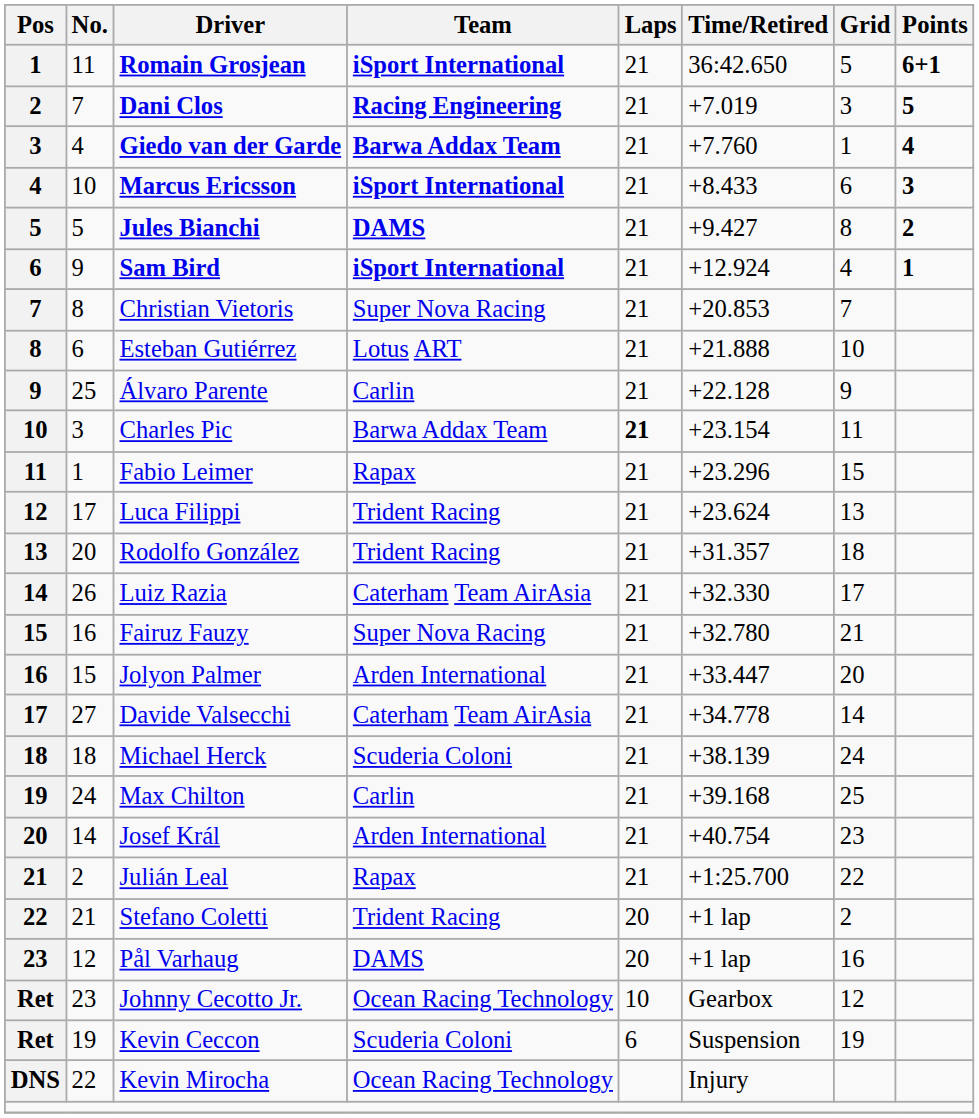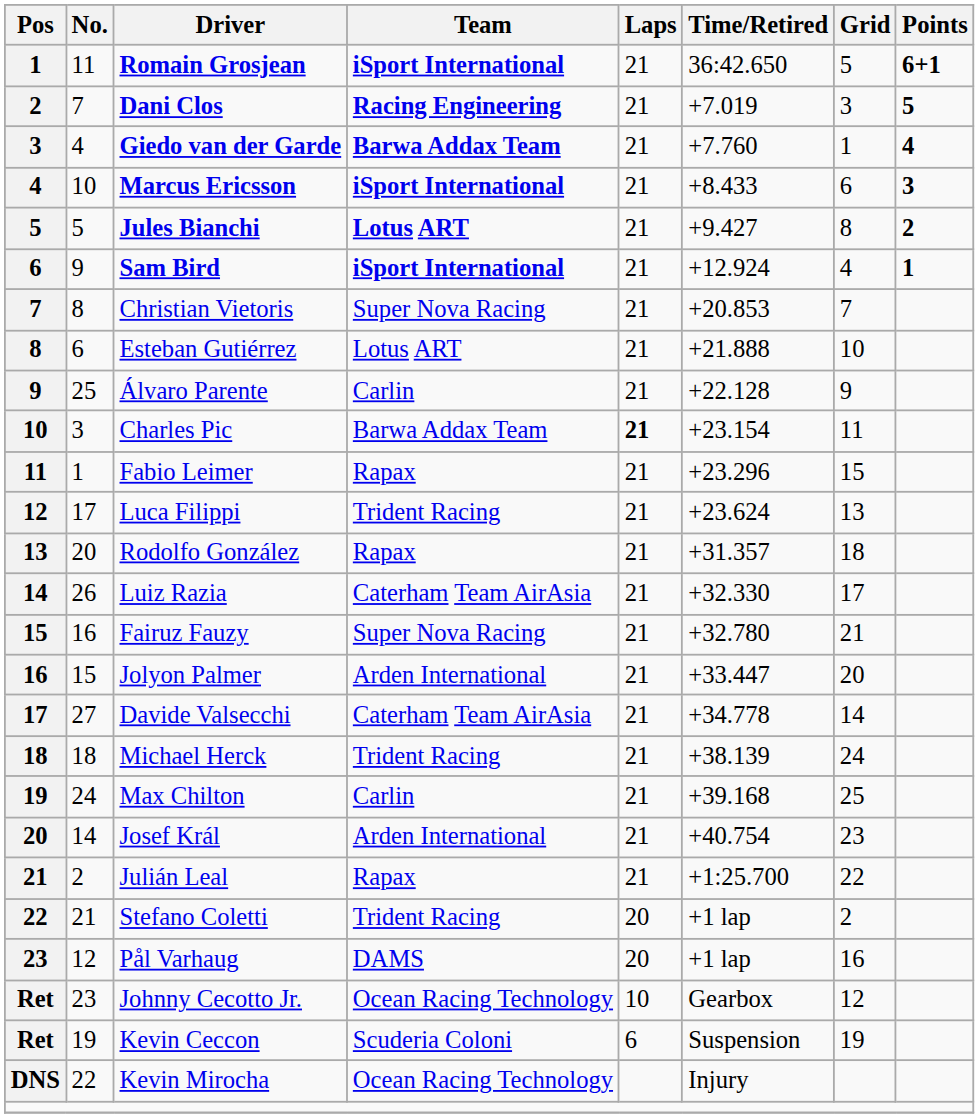 <table class="wikitable" style="font-size:85%">
 <tr>
 <th>Pos</th>
 <th>No.</th>
 <th>Driver</th>
 <th>Team</th>
 <th>Laps</th>
 <th>Time/Retired</th>
 <th>Grid</th>
 <th>Points</th>
 </tr>
 <tr>
 <th>1</th>
 <td>11</td>
 <td> <strong><a href='#'>Romain Grosjean</a></strong></td>
 <td><strong><a href='#'>iSport International</a></strong></td>
 <td>21</td>
 <td>36:42.650</td>
 <td>5</td>
 <td><strong>6+1</strong></td>
 </tr>
 <tr>
 <th>2</th>
 <td>7</td>
 <td> <strong><a href='#'>Dani Clos</a></strong></td>
 <td><strong><a href='#'>Racing Engineering</a></strong></td>
 <td>21</td>
 <td>+7.019</td>
 <td>3</td>
 <td><strong>5</strong></td>
 </tr>
 <tr>
 <th>3</th>
 <td>4</td>
 <td> <strong><a href='#'>Giedo van der Garde</a></strong></td>
 <td><strong><a href='#'>Barwa Addax Team</a></strong></td>
 <td>21</td>
 <td>+7.760</td>
 <td>1</td>
 <td><strong>4</strong></td>
 </tr>
 <tr>
 <th>4</th>
 <td>10</td>
 <td> <strong><a href='#'>Marcus Ericsson</a></strong></td>
 <td><strong><a href='#'>iSport International</a></strong></td>
 <td>21</td>
 <td>+8.433</td>
 <td>6</td>
 <td><strong>3</strong></td>
 </tr>
 <tr>
 <th>5</th>
 <td>5</td>
 <td> <strong><a href='#'>Jules Bianchi</a></strong></td>
-<td><strong><a href='#'>DAMS</a></strong></td>
+<td><strong><a href='#'>Lotus</a> <a href='#'>ART</a></strong></td>
 <td>21</td>
 <td>+9.427</td>
 <td>8</td>
 <td><strong>2</strong></td>
 </tr>
 <tr>
 <th>6</th>
 <td>9</td>
 <td> <strong><a href='#'>Sam Bird</a></strong></td>
 <td><strong><a href='#'>iSport International</a></strong></td>
 <td>21</td>
 <td>+12.924</td>
 <td>4</td>
 <td><strong>1</strong></td>
 </tr>
 <tr>
 <th>7</th>
 <td>8</td>
 <td> <a href='#'>Christian Vietoris</a></td>
 <td><a href='#'>Super Nova Racing</a></td>
 <td>21</td>
 <td>+20.853</td>
 <td>7</td>
 <td></td>
 </tr>
 <tr>
 <th>8</th>
 <td>6</td>
 <td> <a href='#'>Esteban Gutiérrez</a></td>
 <td><a href='#'>Lotus</a> <a href='#'>ART</a></td>
 <td>21</td>
 <td>+21.888</td>
 <td>10</td>
 <td></td>
 </tr>
 <tr>
 <th>9</th>
 <td>25</td>
 <td> <a href='#'>Álvaro Parente</a></td>
 <td><a href='#'>Carlin</a></td>
 <td>21</td>
 <td>+22.128</td>
 <td>9</td>
 <td></td>
 </tr>
 <tr>
 <th>10</th>
 <td>3</td>
 <td> <a href='#'>Charles Pic</a></td>
 <td><a href='#'>Barwa Addax Team</a></td>
 <td><strong>21</strong></td>
 <td>+23.154</td>
 <td>11</td>
 <td></td>
 </tr>
 <tr>
 <th>11</th>
 <td>1</td>
 <td> <a href='#'>Fabio Leimer</a></td>
 <td><a href='#'>Rapax</a></td>
 <td>21</td>
 <td>+23.296</td>
 <td>15</td>
 <td></td>
 </tr>
 <tr>
 <th>12</th>
 <td>17</td>
 <td> <a href='#'>Luca Filippi</a></td>
 <td><a href='#'>Trident Racing</a></td>
 <td>21</td>
 <td>+23.624</td>
 <td>13</td>
 <td></td>
 </tr>
 <tr>
 <th>13</th>
 <td>20</td>
 <td> <a href='#'>Rodolfo González</a></td>
-<td><a href='#'>Trident Racing</a></td>
+<td><a href='#'>Rapax</a></td>
 <td>21</td>
 <td>+31.357</td>
 <td>18</td>
 <td></td>
 </tr>
 <tr>
 <th>14</th>
 <td>26</td>
 <td> <a href='#'>Luiz Razia</a></td>
 <td><a href='#'>Caterham</a> <a href='#'>Team AirAsia</a></td>
 <td>21</td>
 <td>+32.330</td>
 <td>17</td>
 <td></td>
 </tr>
 <tr>
 <th>15</th>
 <td>16</td>
 <td> <a href='#'>Fairuz Fauzy</a></td>
 <td><a href='#'>Super Nova Racing</a></td>
 <td>21</td>
 <td>+32.780</td>
 <td>21</td>
 <td></td>
 </tr>
 <tr>
 <th>16</th>
 <td>15</td>
 <td> <a href='#'>Jolyon Palmer</a></td>
 <td><a href='#'>Arden International</a></td>
 <td>21</td>
 <td>+33.447</td>
 <td>20</td>
 <td></td>
 </tr>
 <tr>
 <th>17</th>
 <td>27</td>
 <td> <a href='#'>Davide Valsecchi</a></td>
 <td><a href='#'>Caterham</a> <a href='#'>Team AirAsia</a></td>
 <td>21</td>
 <td>+34.778</td>
 <td>14</td>
 <td></td>
 </tr>
 <tr>
 <th>18</th>
 <td>18</td>
 <td> <a href='#'>Michael Herck</a></td>
-<td><a href='#'>Scuderia Coloni</a></td>
+<td><a href='#'>Trident Racing</a></td>
 <td>21</td>
 <td>+38.139</td>
 <td>24</td>
 <td></td>
 </tr>
 <tr>
 <th>19</th>
 <td>24</td>
 <td> <a href='#'>Max Chilton</a></td>
 <td><a href='#'>Carlin</a></td>
 <td>21</td>
 <td>+39.168</td>
 <td>25</td>
 <td></td>
 </tr>
 <tr>
 <th>20</th>
 <td>14</td>
 <td> <a href='#'>Josef Král</a></td>
 <td><a href='#'>Arden International</a></td>
 <td>21</td>
 <td>+40.754</td>
 <td>23</td>
 <td></td>
 </tr>
 <tr>
 <th>21</th>
 <td>2</td>
 <td> <a href='#'>Julián Leal</a></td>
 <td><a href='#'>Rapax</a></td>
 <td>21</td>
 <td>+1:25.700</td>
 <td>22</td>
 <td></td>
 </tr>
 <tr>
 <th>22</th>
 <td>21</td>
 <td> <a href='#'>Stefano Coletti</a></td>
 <td><a href='#'>Trident Racing</a></td>
 <td>20</td>
 <td>+1 lap</td>
 <td>2</td>
 <td></td>
 </tr>
 <tr>
 <th>23</th>
 <td>12</td>
 <td> <a href='#'>Pål Varhaug</a></td>
 <td><a href='#'>DAMS</a></td>
 <td>20</td>
 <td>+1 lap</td>
 <td>16</td>
 <td></td>
 </tr>
 <tr>
 <th>Ret</th>
 <td>23</td>
 <td> <a href='#'>Johnny Cecotto Jr.</a></td>
 <td><a href='#'>Ocean Racing Technology</a></td>
 <td>10</td>
 <td>Gearbox</td>
 <td>12</td>
 <td></td>
 </tr>
 <tr>
 <th>Ret</th>
 <td>19</td>
 <td> <a href='#'>Kevin Ceccon</a></td>
 <td><a href='#'>Scuderia Coloni</a></td>
 <td>6</td>
 <td>Suspension</td>
 <td>19</td>
 <td></td>
 </tr>
 <tr>
 <th>DNS</th>
 <td>22</td>
 <td> <a href='#'>Kevin Mirocha</a></td>
 <td><a href='#'>Ocean Racing Technology</a></td>
 <td></td>
 <td>Injury</td>
 <td></td>
 <td></td>
 </tr>
 <tr>
 <td colspan=8></td>
 </tr>
 <tr>
 </tr>
 </table>
